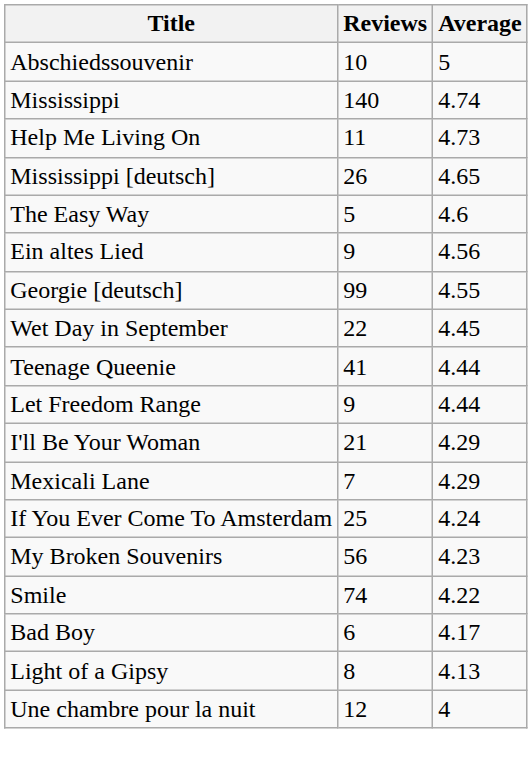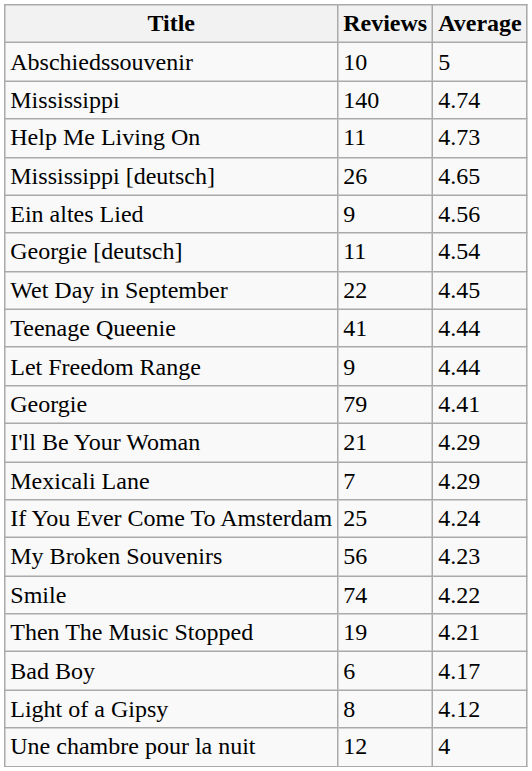 <table class="wikitable">
 <tr>
 <th>Title</th>
 <th>Reviews</th>
 <th>Average</th>
 </tr>
 <tr>
 <td>Abschiedssouvenir</td>
 <td>10</td>
 <td>5</td>
 </tr>
 <tr>
 <td>Mississippi</td>
 <td>140</td>
 <td>4.74</td>
 </tr>
 <tr>
 <td>Help Me Living On</td>
 <td>11</td>
 <td>4.73</td>
 </tr>
 <tr>
 <td>Mississippi [deutsch]</td>
 <td>26</td>
 <td>4.65</td>
 </tr>
 <tr>
-<td>The Easy Way</td>
-<td>5</td>
-<td>4.6</td>
-</tr>
-<tr>
 <td>Ein altes Lied</td>
 <td>9</td>
 <td>4.56</td>
 </tr>
 <tr>
 <td>Georgie [deutsch]</td>
-<td>99</td>
-<td>4.55</td>
+<td>11</td>
+<td>4.54</td>
 </tr>
 <tr>
 <td>Wet Day in September</td>
 <td>22</td>
 <td>4.45</td>
 </tr>
 <tr>
 <td>Teenage Queenie</td>
 <td>41</td>
 <td>4.44</td>
 </tr>
 <tr>
 <td>Let Freedom Range</td>
 <td>9</td>
 <td>4.44</td>
+</tr>
+<tr>
+<td>Georgie</td>
+<td>79</td>
+<td>4.41</td>
 </tr>
 <tr>
 <td>I'll Be Your Woman</td>
 <td>21</td>
 <td>4.29</td>
 </tr>
 <tr>
 <td>Mexicali Lane</td>
 <td>7</td>
 <td>4.29</td>
 </tr>
 <tr>
 <td>If You Ever Come To Amsterdam</td>
 <td>25</td>
 <td>4.24</td>
 </tr>
 <tr>
 <td>My Broken Souvenirs</td>
 <td>56</td>
 <td>4.23</td>
 </tr>
 <tr>
 <td>Smile</td>
 <td>74</td>
 <td>4.22</td>
 </tr>
 <tr>
+<td>Then The Music Stopped</td>
+<td>19</td>
+<td>4.21</td>
+</tr>
+<tr>
 <td>Bad Boy</td>
 <td>6</td>
 <td>4.17</td>
 </tr>
 <tr>
 <td>Light of a Gipsy</td>
 <td>8</td>
-<td>4.13</td>
+<td>4.12</td>
 </tr>
 <tr>
 <td>Une chambre pour la nuit</td>
 <td>12</td>
 <td>4</td>
 </tr>
 </table>
